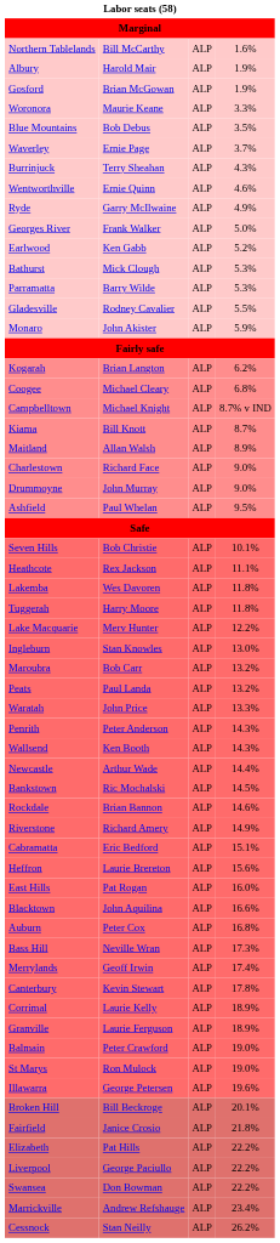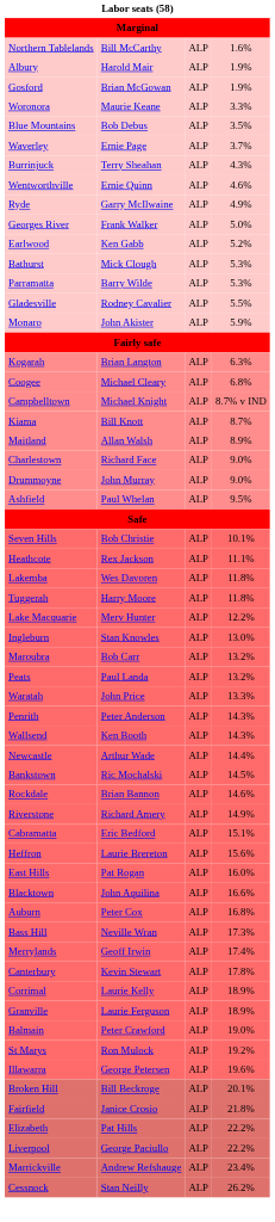 <table class="toccolours" cellpadding="5" cellspacing="0" style="float:left; margin-right:.5em; margin-top:.4em; font-size:90%;">
 <tr>
 <td COLSPAN=4 align="center"><strong>Labor seats (58)</strong></td>
 </tr>
 <tr>
 <td COLSPAN=4 align="center" bgcolor="red"><span><strong>Marginal</strong></span></td>
 </tr>
 <tr>
 <td align="left" bgcolor="FFCACA"><a href='#'>Northern Tablelands</a></td>
 <td align="left" bgcolor="FFCACA"><a href='#'>Bill McCarthy</a></td>
 <td align="left" bgcolor="FFCACA">ALP</td>
 <td align="center" bgcolor="FFCACA">1.6%</td>
 </tr>
 <tr>
 <td align="left" bgcolor="FFCACA"><a href='#'>Albury</a></td>
 <td align="left" bgcolor="FFCACA"><a href='#'>Harold Mair</a></td>
 <td align="left" bgcolor="FFCACA">ALP</td>
 <td align="center" bgcolor="FFCACA">1.9%</td>
 </tr>
 <tr>
 <td align="left" bgcolor="FFCACA"><a href='#'>Gosford</a></td>
 <td align="left" bgcolor="FFCACA"><a href='#'>Brian McGowan</a></td>
 <td align="left" bgcolor="FFCACA">ALP</td>
 <td align="center" bgcolor="FFCACA">1.9%</td>
 </tr>
 <tr>
 <td align="left" bgcolor="FFCACA"><a href='#'>Woronora</a></td>
 <td align="left" bgcolor="FFCACA"><a href='#'>Maurie Keane</a></td>
 <td align="left" bgcolor="FFCACA">ALP</td>
 <td align="center" bgcolor="FFCACA">3.3%</td>
 </tr>
 <tr>
 <td align="left" bgcolor="FFCACA"><a href='#'>Blue Mountains</a></td>
 <td align="left" bgcolor="FFCACA"><a href='#'>Bob Debus</a></td>
 <td align="left" bgcolor="FFCACA">ALP</td>
 <td align="center" bgcolor="FFCACA">3.5%</td>
 </tr>
 <tr>
 <td align="left" bgcolor="FFCACA"><a href='#'>Waverley</a></td>
 <td align="left" bgcolor="FFCACA"><a href='#'>Ernie Page</a></td>
 <td align="left" bgcolor="FFCACA">ALP</td>
 <td align="center" bgcolor="FFCACA">3.7%</td>
 </tr>
 <tr>
 <td align="left" bgcolor="FFCACA"><a href='#'>Burrinjuck</a></td>
 <td align="left" bgcolor="FFCACA"><a href='#'>Terry Sheahan</a></td>
 <td align="left" bgcolor="FFCACA">ALP</td>
 <td align="center" bgcolor="FFCACA">4.3%</td>
 </tr>
 <tr>
 <td align="left" bgcolor="FFCACA"><a href='#'>Wentworthville</a></td>
 <td align="left" bgcolor="FFCACA"><a href='#'>Ernie Quinn</a></td>
 <td align="left" bgcolor="FFCACA">ALP</td>
 <td align="center" bgcolor="FFCACA">4.6%</td>
 </tr>
 <tr>
 <td align="left" bgcolor="FFCACA"><a href='#'>Ryde</a></td>
 <td align="left" bgcolor="FFCACA"><a href='#'>Garry McIlwaine</a></td>
 <td align="left" bgcolor="FFCACA">ALP</td>
 <td align="center" bgcolor="FFCACA">4.9%</td>
 </tr>
 <tr>
 <td align="left" bgcolor="FFCACA"><a href='#'>Georges River</a></td>
 <td align="left" bgcolor="FFCACA"><a href='#'>Frank Walker</a></td>
 <td align="left" bgcolor="FFCACA">ALP</td>
 <td align="center" bgcolor="FFCACA">5.0%</td>
 </tr>
 <tr>
 <td align="left" bgcolor="FFCACA"><a href='#'>Earlwood</a></td>
 <td align="left" bgcolor="FFCACA"><a href='#'>Ken Gabb</a></td>
 <td align="left" bgcolor="FFCACA">ALP</td>
 <td align="center" bgcolor="FFCACA">5.2%</td>
 </tr>
 <tr>
 <td align="left" bgcolor="FFCACA"><a href='#'>Bathurst</a></td>
 <td align="left" bgcolor="FFCACA"><a href='#'>Mick Clough</a></td>
 <td align="left" bgcolor="FFCACA">ALP</td>
 <td align="center" bgcolor="FFCACA">5.3%</td>
 </tr>
 <tr>
 <td align="left" bgcolor="FFCACA"><a href='#'>Parramatta</a></td>
 <td align="left" bgcolor="FFCACA"><a href='#'>Barry Wilde</a></td>
 <td align="left" bgcolor="FFCACA">ALP</td>
 <td align="center" bgcolor="FFCACA">5.3%</td>
 </tr>
 <tr>
 <td align="left" bgcolor="FFCACA"><a href='#'>Gladesville</a></td>
 <td align="left" bgcolor="FFCACA"><a href='#'>Rodney Cavalier</a></td>
 <td align="left" bgcolor="FFCACA">ALP</td>
 <td align="center" bgcolor="FFCACA">5.5%</td>
 </tr>
 <tr>
 <td align="left" bgcolor="FFCACA"><a href='#'>Monaro</a></td>
 <td align="left" bgcolor="FFCACA"><a href='#'>John Akister</a></td>
 <td align="left" bgcolor="FFCACA">ALP</td>
 <td align="center" bgcolor="FFCACA">5.9%</td>
 </tr>
 <tr>
 <td COLSPAN=4 align="center" bgcolor="red"><span><strong>Fairly safe</strong></span></td>
 </tr>
 <tr>
 <td align="left" bgcolor="FF8D8D"><a href='#'>Kogarah</a></td>
 <td align="left" bgcolor="FF8D8D"><a href='#'>Brian Langton</a></td>
 <td align="left" bgcolor="FF8D8D">ALP</td>
-<td align="center" bgcolor="FF8D8D">6.2%</td>
+<td align="center" bgcolor="FF8D8D">6.3%</td>
 </tr>
 <tr>
 <td align="left" bgcolor="FF8D8D"><a href='#'>Coogee</a></td>
 <td align="left" bgcolor="FF8D8D"><a href='#'>Michael Cleary</a></td>
 <td align="left" bgcolor="FF8D8D">ALP</td>
 <td align="center" bgcolor="FF8D8D">6.8%</td>
 </tr>
 <tr>
 <td align="left" bgcolor="FF8D8D"><a href='#'>Campbelltown</a></td>
 <td align="left" bgcolor="FF8D8D"><a href='#'>Michael Knight</a></td>
 <td align="left" bgcolor="FF8D8D">ALP</td>
 <td align="center" bgcolor="FF8D8D">8.7% v IND</td>
 </tr>
 <tr>
 <td align="left" bgcolor="FF8D8D"><a href='#'>Kiama</a></td>
 <td align="left" bgcolor="FF8D8D"><a href='#'>Bill Knott</a></td>
 <td align="left" bgcolor="FF8D8D">ALP</td>
 <td align="center" bgcolor="FF8D8D">8.7%</td>
 </tr>
 <tr>
 <td align="left" bgcolor="FF8D8D"><a href='#'>Maitland</a></td>
 <td align="left" bgcolor="FF8D8D"><a href='#'>Allan Walsh</a></td>
 <td align="left" bgcolor="FF8D8D">ALP</td>
 <td align="center" bgcolor="FF8D8D">8.9%</td>
 </tr>
 <tr>
 <td align="left" bgcolor="FF8D8D"><a href='#'>Charlestown</a></td>
 <td align="left" bgcolor="FF8D8D"><a href='#'>Richard Face</a></td>
 <td align="left" bgcolor="FF8D8D">ALP</td>
 <td align="center" bgcolor="FF8D8D">9.0%</td>
 </tr>
 <tr>
 <td align="left" bgcolor="FF8D8D"><a href='#'>Drummoyne</a></td>
 <td align="left" bgcolor="FF8D8D"><a href='#'>John Murray</a></td>
 <td align="left" bgcolor="FF8D8D">ALP</td>
 <td align="center" bgcolor="FF8D8D">9.0%</td>
 </tr>
 <tr>
 <td align="left" bgcolor="FF8D8D"><a href='#'>Ashfield</a></td>
 <td align="left" bgcolor="FF8D8D"><a href='#'>Paul Whelan</a></td>
 <td align="left" bgcolor="FF8D8D">ALP</td>
 <td align="center" bgcolor="FF8D8D">9.5%</td>
 </tr>
 <tr>
 <td COLSPAN=4 align="center" bgcolor="red"><span><strong>Safe</strong></span></td>
 </tr>
 <tr>
 <td align="left" bgcolor="FF6B6B"><a href='#'>Seven Hills</a></td>
 <td align="left" bgcolor="FF6B6B"><a href='#'>Bob Christie</a></td>
 <td align="left" bgcolor="FF6B6B">ALP</td>
 <td align="center" bgcolor="FF6B6B">10.1%</td>
 </tr>
 <tr>
 <td align="left" bgcolor="FF6B6B"><a href='#'>Heathcote</a></td>
 <td align="left" bgcolor="FF6B6B"><a href='#'>Rex Jackson</a></td>
 <td align="left" bgcolor="FF6B6B">ALP</td>
 <td align="center" bgcolor="FF6B6B">11.1%</td>
 </tr>
 <tr>
 <td align="left" bgcolor="FF6B6B"><a href='#'>Lakemba</a></td>
 <td align="left" bgcolor="FF6B6B"><a href='#'>Wes Davoren</a></td>
 <td align="left" bgcolor="FF6B6B">ALP</td>
 <td align="center" bgcolor="FF6B6B">11.8%</td>
 </tr>
 <tr>
 <td align="left" bgcolor="FF6B6B"><a href='#'>Tuggerah</a></td>
 <td align="left" bgcolor="FF6B6B"><a href='#'>Harry Moore</a></td>
 <td align="left" bgcolor="FF6B6B">ALP</td>
 <td align="center" bgcolor="FF6B6B">11.8%</td>
 </tr>
 <tr>
 <td align="left" bgcolor="FF6B6B"><a href='#'>Lake Macquarie</a></td>
 <td align="left" bgcolor="FF6B6B"><a href='#'>Merv Hunter</a></td>
 <td align="left" bgcolor="FF6B6B">ALP</td>
 <td align="center" bgcolor="FF6B6B">12.2%</td>
 </tr>
 <tr>
 <td align="left" bgcolor="FF6B6B"><a href='#'>Ingleburn</a></td>
 <td align="left" bgcolor="FF6B6B"><a href='#'>Stan Knowles</a></td>
 <td align="left" bgcolor="FF6B6B">ALP</td>
 <td align="center" bgcolor="FF6B6B">13.0%</td>
 </tr>
 <tr>
 <td align="left" bgcolor="FF6B6B"><a href='#'>Maroubra</a></td>
 <td align="left" bgcolor="FF6B6B"><a href='#'>Bob Carr</a></td>
 <td align="left" bgcolor="FF6B6B">ALP</td>
 <td align="center" bgcolor="FF6B6B">13.2%</td>
 </tr>
 <tr>
 <td align="left" bgcolor="FF6B6B"><a href='#'>Peats</a></td>
 <td align="left" bgcolor="FF6B6B"><a href='#'>Paul Landa</a></td>
 <td align="left" bgcolor="FF6B6B">ALP</td>
 <td align="center" bgcolor="FF6B6B">13.2%</td>
 </tr>
 <tr>
 <td align="left" bgcolor="FF6B6B"><a href='#'>Waratah</a></td>
 <td align="left" bgcolor="FF6B6B"><a href='#'>John Price</a></td>
 <td align="left" bgcolor="FF6B6B">ALP</td>
 <td align="center" bgcolor="FF6B6B">13.3%</td>
 </tr>
 <tr>
 <td align="left" bgcolor="FF6B6B"><a href='#'>Penrith</a></td>
 <td align="left" bgcolor="FF6B6B"><a href='#'>Peter Anderson</a></td>
 <td align="left" bgcolor="FF6B6B">ALP</td>
 <td align="center" bgcolor="FF6B6B">14.3%</td>
 </tr>
 <tr>
 <td align="left" bgcolor="FF6B6B"><a href='#'>Wallsend</a></td>
 <td align="left" bgcolor="FF6B6B"><a href='#'>Ken Booth</a></td>
 <td align="left" bgcolor="FF6B6B">ALP</td>
 <td align="center" bgcolor="FF6B6B">14.3%</td>
 </tr>
 <tr>
 <td align="left" bgcolor="FF6B6B"><a href='#'>Newcastle</a></td>
 <td align="left" bgcolor="FF6B6B"><a href='#'>Arthur Wade</a></td>
 <td align="left" bgcolor="FF6B6B">ALP</td>
 <td align="center" bgcolor="FF6B6B">14.4%</td>
 </tr>
 <tr>
 <td align="left" bgcolor="FF6B6B"><a href='#'>Bankstown</a></td>
 <td align="left" bgcolor="FF6B6B"><a href='#'>Ric Mochalski</a></td>
 <td align="left" bgcolor="FF6B6B">ALP</td>
 <td align="center" bgcolor="FF6B6B">14.5%</td>
 </tr>
 <tr>
 <td align="left" bgcolor="FF6B6B"><a href='#'>Rockdale</a></td>
 <td align="left" bgcolor="FF6B6B"><a href='#'>Brian Bannon</a></td>
 <td align="left" bgcolor="FF6B6B">ALP</td>
 <td align="center" bgcolor="FF6B6B">14.6%</td>
 </tr>
 <tr>
 <td align="left" bgcolor="FF6B6B"><a href='#'>Riverstone</a></td>
 <td align="left" bgcolor="FF6B6B"><a href='#'>Richard Amery</a></td>
 <td align="left" bgcolor="FF6B6B">ALP</td>
 <td align="center" bgcolor="FF6B6B">14.9%</td>
 </tr>
 <tr>
 <td align="left" bgcolor="FF6B6B"><a href='#'>Cabramatta</a></td>
 <td align="left" bgcolor="FF6B6B"><a href='#'>Eric Bedford</a></td>
 <td align="left" bgcolor="FF6B6B">ALP</td>
 <td align="center" bgcolor="FF6B6B">15.1%</td>
 </tr>
 <tr>
 <td align="left" bgcolor="FF6B6B"><a href='#'>Heffron</a></td>
 <td align="left" bgcolor="FF6B6B"><a href='#'>Laurie Brereton</a></td>
 <td align="left" bgcolor="FF6B6B">ALP</td>
 <td align="center" bgcolor="FF6B6B">15.6%</td>
 </tr>
 <tr>
 <td align="left" bgcolor="FF6B6B"><a href='#'>East Hills</a></td>
 <td align="left" bgcolor="FF6B6B"><a href='#'>Pat Rogan</a></td>
 <td align="left" bgcolor="FF6B6B">ALP</td>
 <td align="center" bgcolor="FF6B6B">16.0%</td>
 </tr>
 <tr>
 <td align="left" bgcolor="FF6B6B"><a href='#'>Blacktown</a></td>
 <td align="left" bgcolor="FF6B6B"><a href='#'>John Aquilina</a></td>
 <td align="left" bgcolor="FF6B6B">ALP</td>
 <td align="center" bgcolor="FF6B6B">16.6%</td>
 </tr>
 <tr>
 <td align="left" bgcolor="FF6B6B"><a href='#'>Auburn</a></td>
 <td align="left" bgcolor="FF6B6B"><a href='#'>Peter Cox</a></td>
 <td align="left" bgcolor="FF6B6B">ALP</td>
 <td align="center" bgcolor="FF6B6B">16.8%</td>
 </tr>
 <tr>
 <td align="left" bgcolor="FF6B6B"><a href='#'>Bass Hill</a></td>
 <td align="left" bgcolor="FF6B6B"><a href='#'>Neville Wran</a></td>
 <td align="left" bgcolor="FF6B6B">ALP</td>
 <td align="center" bgcolor="FF6B6B">17.3%</td>
 </tr>
 <tr>
 <td align="left" bgcolor="FF6B6B"><a href='#'>Merrylands</a></td>
 <td align="left" bgcolor="FF6B6B"><a href='#'>Geoff Irwin</a></td>
 <td align="left" bgcolor="FF6B6B">ALP</td>
 <td align="center" bgcolor="FF6B6B">17.4%</td>
 </tr>
 <tr>
 <td align="left" bgcolor="FF6B6B"><a href='#'>Canterbury</a></td>
 <td align="left" bgcolor="FF6B6B"><a href='#'>Kevin Stewart</a></td>
 <td align="left" bgcolor="FF6B6B">ALP</td>
 <td align="center" bgcolor="FF6B6B">17.8%</td>
 </tr>
 <tr>
 <td align="left" bgcolor="FF6B6B"><a href='#'>Corrimal</a></td>
 <td align="left" bgcolor="FF6B6B"><a href='#'>Laurie Kelly</a></td>
 <td align="left" bgcolor="FF6B6B">ALP</td>
 <td align="center" bgcolor="FF6B6B">18.9%</td>
 </tr>
 <tr>
 <td align="left" bgcolor="FF6B6B"><a href='#'>Granville</a></td>
 <td align="left" bgcolor="FF6B6B"><a href='#'>Laurie Ferguson</a></td>
 <td align="left" bgcolor="FF6B6B">ALP</td>
 <td align="center" bgcolor="FF6B6B">18.9%</td>
 </tr>
 <tr>
 <td align="left" bgcolor="FF6B6B"><a href='#'>Balmain</a></td>
 <td align="left" bgcolor="FF6B6B"><a href='#'>Peter Crawford</a></td>
 <td align="left" bgcolor="FF6B6B">ALP</td>
 <td align="center" bgcolor="FF6B6B">19.0%</td>
 </tr>
 <tr>
 <td align="left" bgcolor="FF6B6B"><a href='#'>St Marys</a></td>
 <td align="left" bgcolor="FF6B6B"><a href='#'>Ron Mulock</a></td>
 <td align="left" bgcolor="FF6B6B">ALP</td>
-<td align="center" bgcolor="FF6B6B">19.0%</td>
+<td align="center" bgcolor="FF6B6B">19.2%</td>
 </tr>
 <tr>
 <td align="left" bgcolor="FF6B6B"><a href='#'>Illawarra</a></td>
 <td align="left" bgcolor="FF6B6B"><a href='#'>George Petersen</a></td>
 <td align="left" bgcolor="FF6B6B">ALP</td>
 <td align="center" bgcolor="FF6B6B">19.6%</td>
 </tr>
 <tr>
 <td align="left" bgcolor="DF716D"><a href='#'>Broken Hill</a></td>
 <td align="left" bgcolor="DF716D"><a href='#'>Bill Beckroge</a></td>
 <td align="left" bgcolor="DF716D">ALP</td>
 <td align="center" bgcolor="DF716D">20.1%</td>
 </tr>
 <tr>
 <td align="left" bgcolor="DF716D"><a href='#'>Fairfield</a></td>
 <td align="left" bgcolor="DF716D"><a href='#'>Janice Crosio</a></td>
 <td align="left" bgcolor="DF716D">ALP</td>
 <td align="center" bgcolor="DF716D">21.8%</td>
 </tr>
 <tr>
 <td align="left" bgcolor="DF716D"><a href='#'>Elizabeth</a></td>
 <td align="left" bgcolor="DF716D"><a href='#'>Pat Hills</a></td>
 <td align="left" bgcolor="DF716D">ALP</td>
 <td align="center" bgcolor="DF716D">22.2%</td>
 </tr>
 <tr>
 <td align="left" bgcolor="DF716D"><a href='#'>Liverpool</a></td>
 <td align="left" bgcolor="DF716D"><a href='#'>George Paciullo</a></td>
 <td align="left" bgcolor="DF716D">ALP</td>
 <td align="center" bgcolor="DF716D">22.2%</td>
 </tr>
 <tr>
-<td align="left" bgcolor="DF716D"><a href='#'>Swansea</a></td>
-<td align="left" bgcolor="DF716D"><a href='#'>Don Bowman</a></td>
-<td align="left" bgcolor="DF716D">ALP</td>
-<td align="center" bgcolor="DF716D">22.2%</td>
-</tr>
-<tr>
 <td align="left" bgcolor="DF716D"><a href='#'>Marrickville</a></td>
 <td align="left" bgcolor="DF716D"><a href='#'>Andrew Refshauge</a></td>
 <td align="left" bgcolor="DF716D">ALP</td>
 <td align="center" bgcolor="DF716D">23.4%</td>
 </tr>
 <tr>
 <td align="left" bgcolor="DF716D"><a href='#'>Cessnock</a></td>
 <td align="left" bgcolor="DF716D"><a href='#'>Stan Neilly</a></td>
 <td align="left" bgcolor="DF716D">ALP</td>
 <td align="center" bgcolor="DF716D">26.2%</td>
 </tr>
 <tr>
 </tr>
 </table>
